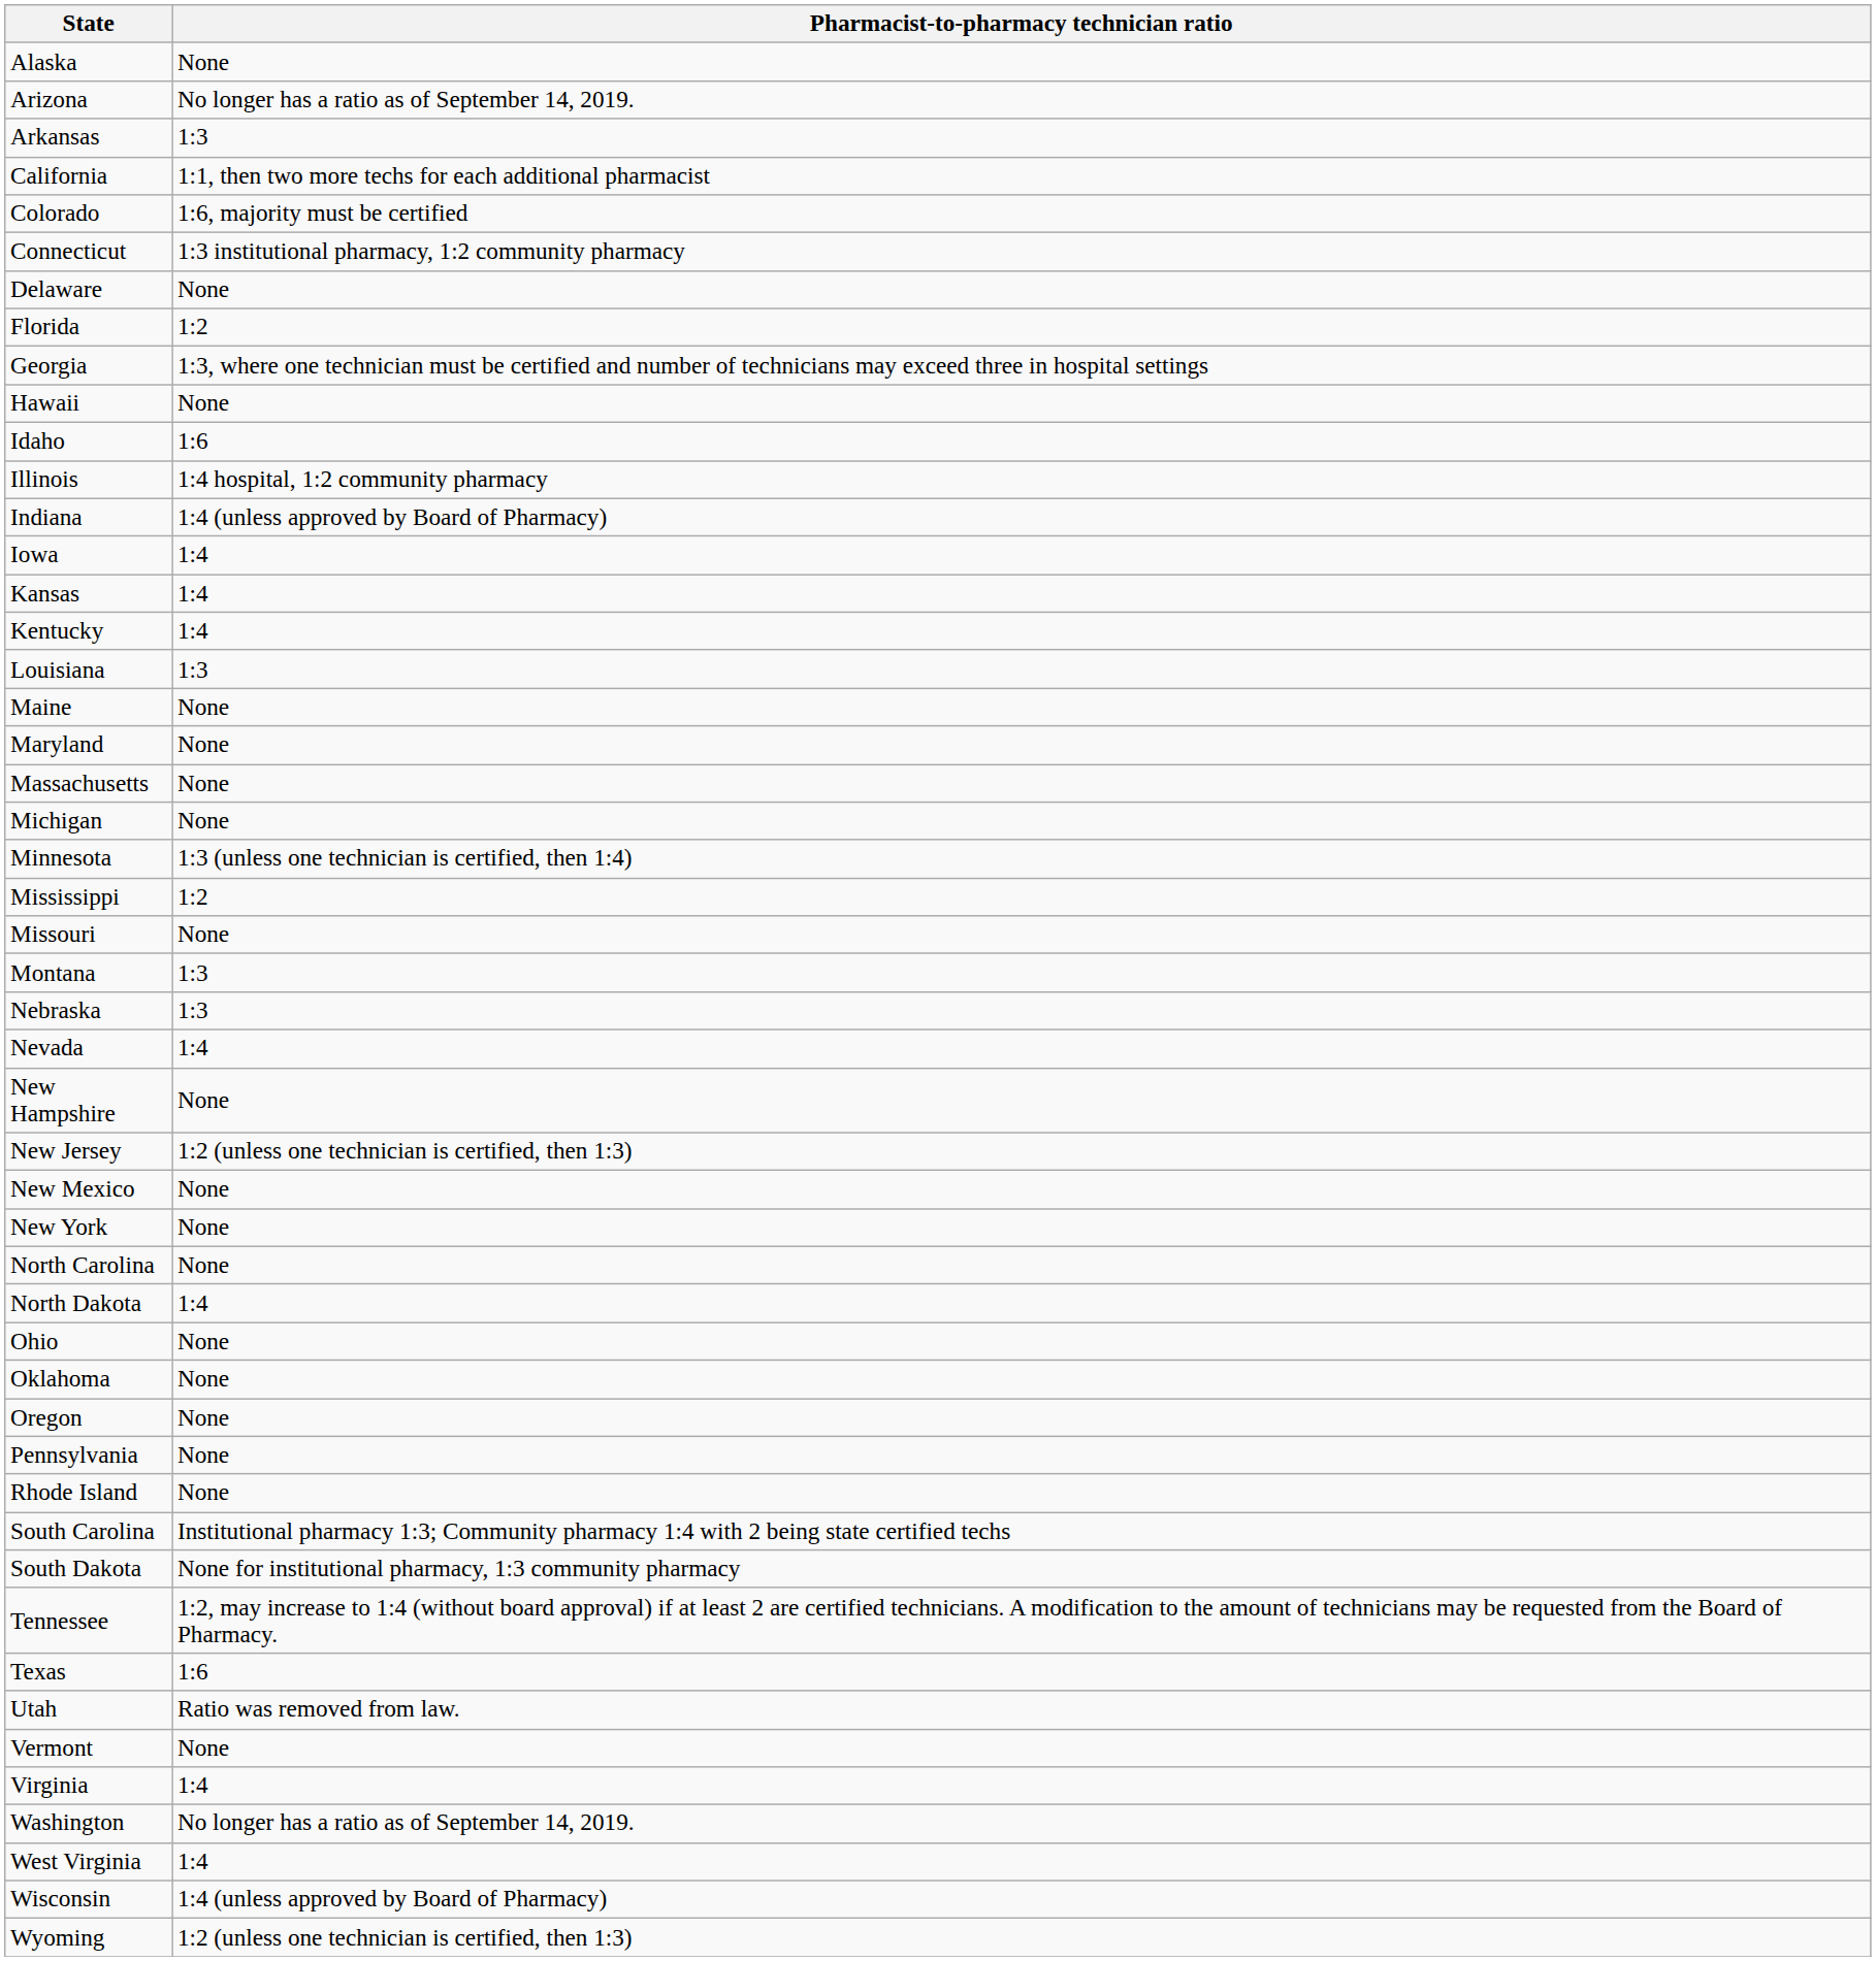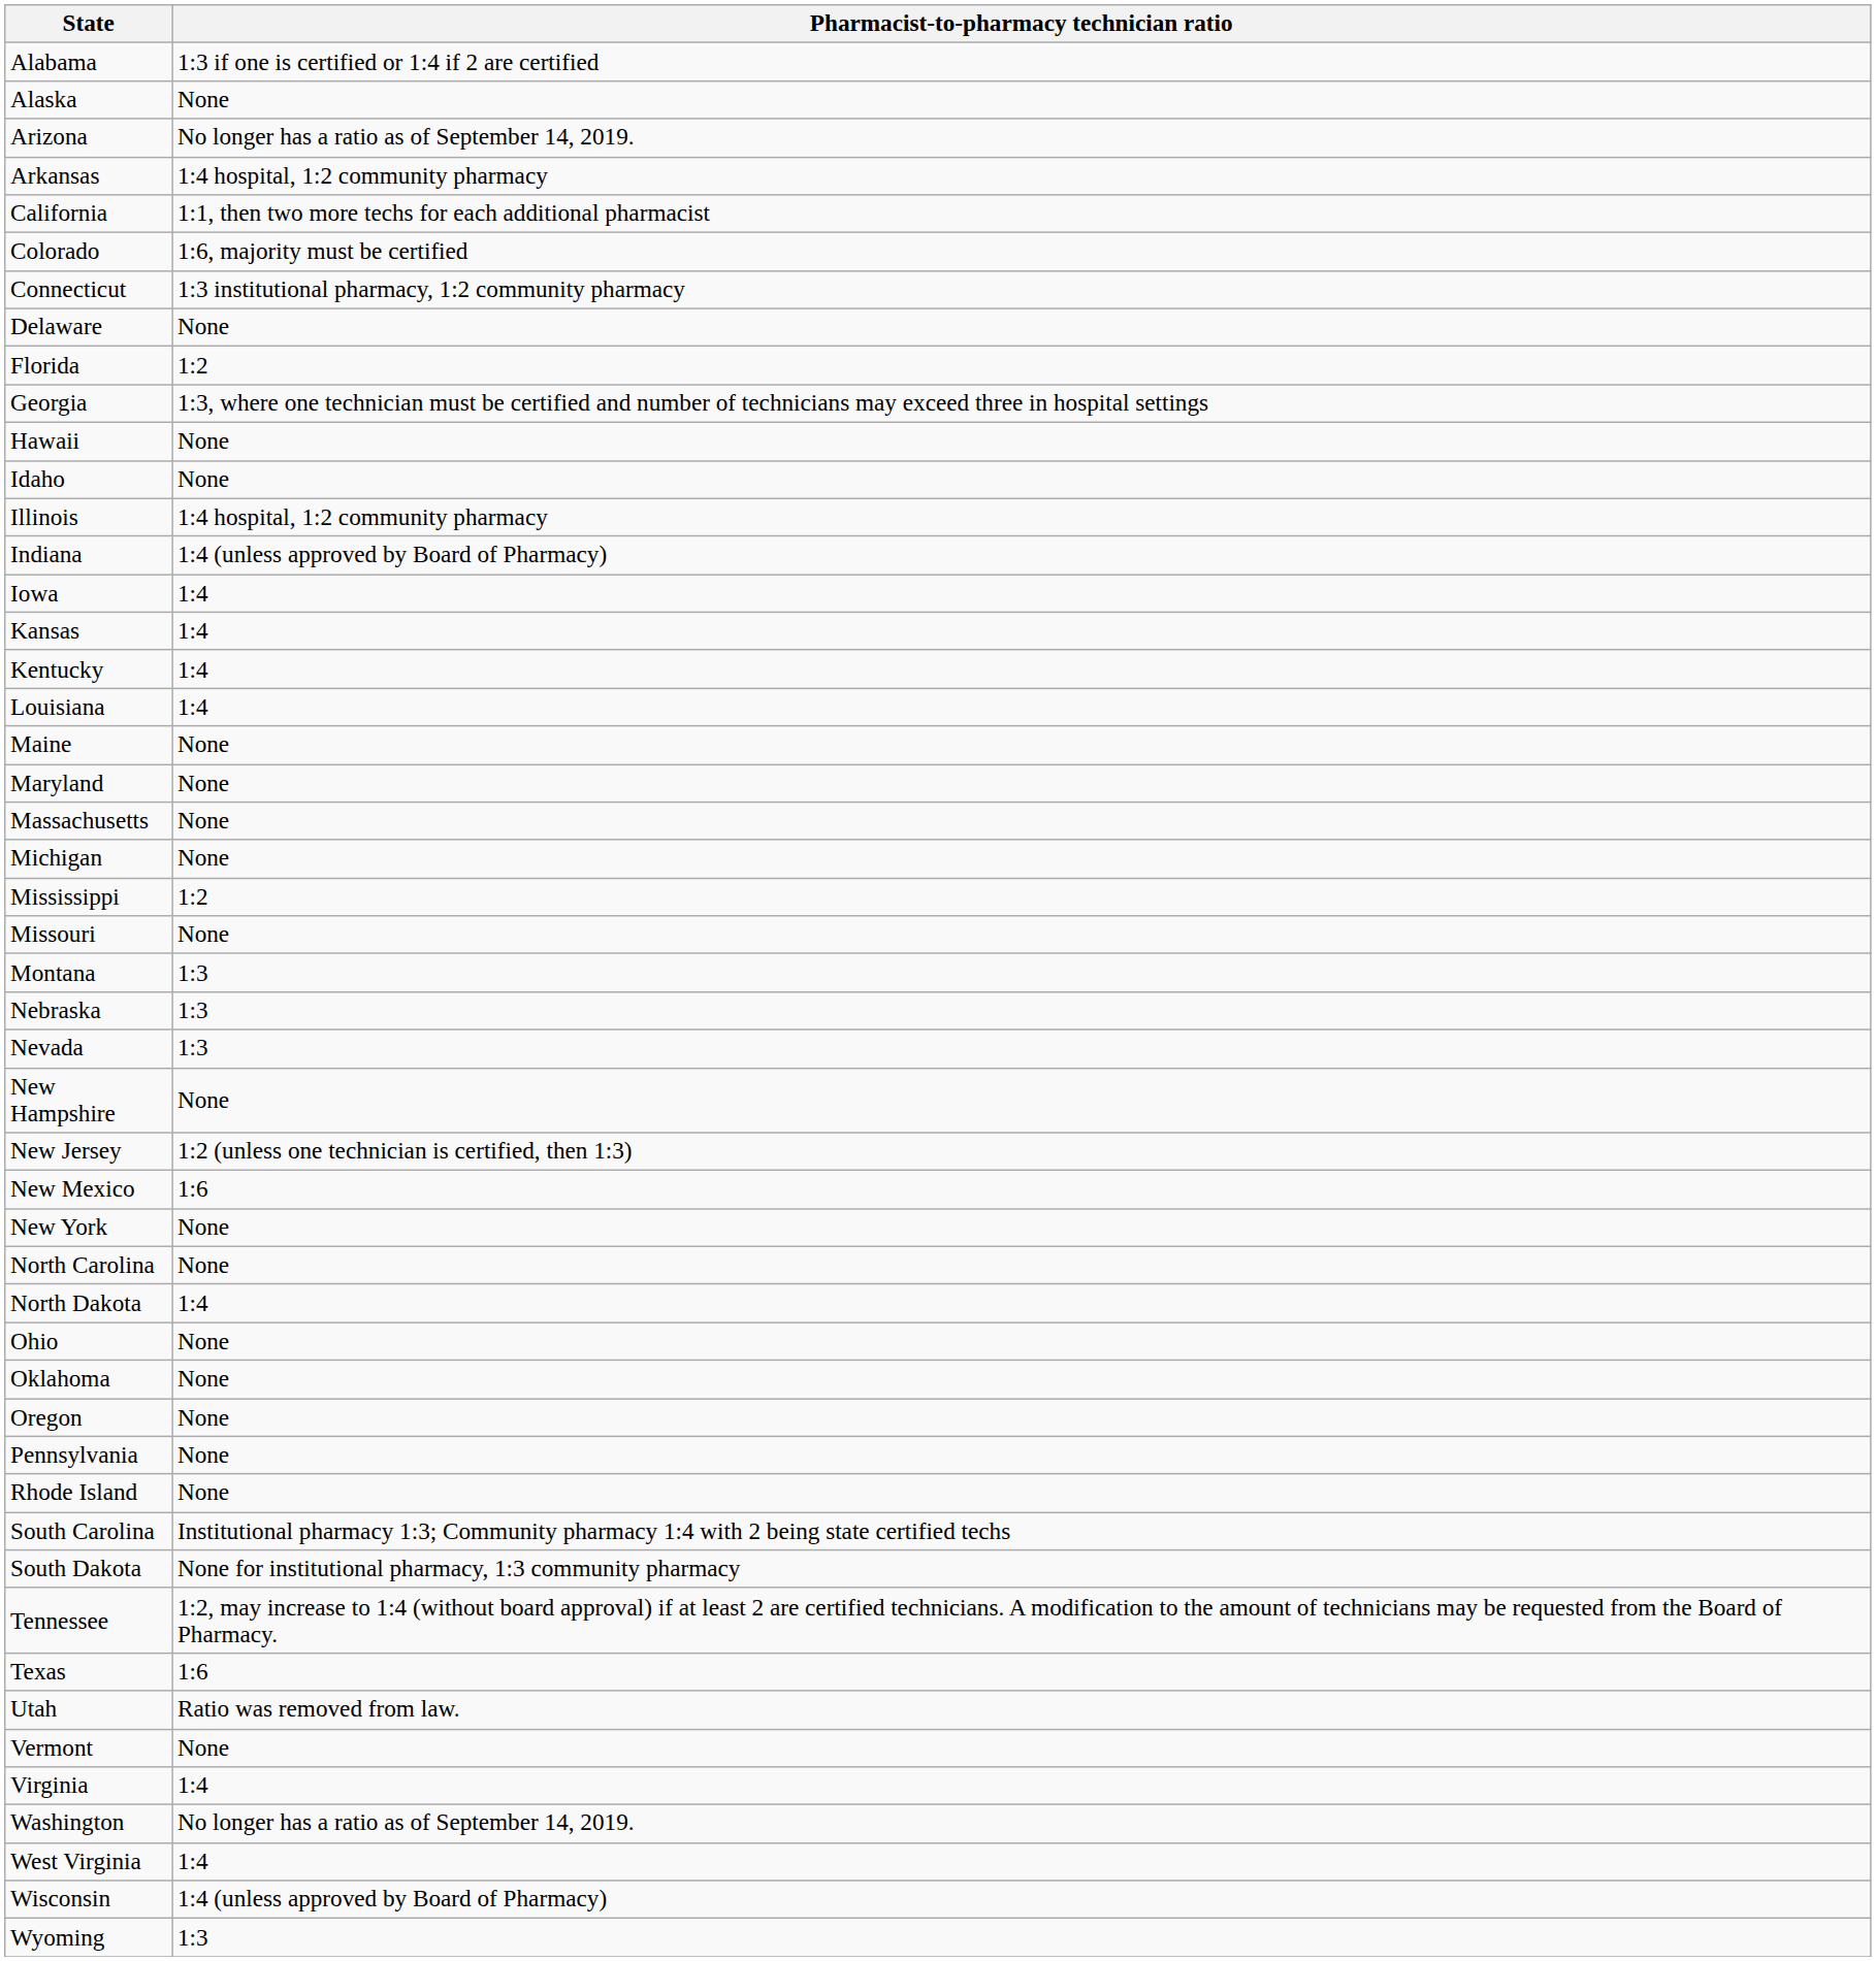 <table class="wikitable mw-collapsible">
 <tr>
 <th scope="col">State</th>
 <th scope="col">Pharmacist-to-pharmacy technician ratio</th>
+</tr>
+<tr>
+<td>Alabama</td>
+<td>1:3 if one is certified or 1:4 if 2 are certified</td>
 </tr>
 <tr>
 <td>Alaska</td>
 <td>None</td>
 </tr>
 <tr>
 <td>Arizona</td>
 <td>No longer has a ratio as of September 14, 2019.</td>
 </tr>
 <tr>
 <td>Arkansas</td>
-<td>1:3</td>
+<td>1:4 hospital, 1:2 community pharmacy</td>
 </tr>
 <tr>
 <td>California</td>
 <td>1:1, then two more techs for each additional pharmacist</td>
 </tr>
 <tr>
 <td>Colorado</td>
 <td>1:6, majority must be certified</td>
 </tr>
 <tr>
 <td>Connecticut</td>
 <td>1:3 institutional pharmacy, 1:2 community pharmacy</td>
 </tr>
 <tr>
 <td>Delaware</td>
 <td>None</td>
 </tr>
 <tr>
 <td>Florida</td>
 <td>1:2</td>
 </tr>
 <tr>
 <td>Georgia</td>
 <td>1:3, where one technician must be certified and number of technicians may exceed three in hospital settings</td>
 </tr>
 <tr>
 <td>Hawaii</td>
 <td>None</td>
 </tr>
 <tr>
 <td>Idaho</td>
-<td>1:6</td>
+<td>None</td>
 </tr>
 <tr>
 <td>Illinois</td>
 <td>1:4 hospital, 1:2 community pharmacy</td>
 </tr>
 <tr>
 <td>Indiana</td>
 <td>1:4 (unless approved by Board of Pharmacy)</td>
 </tr>
 <tr>
 <td>Iowa</td>
 <td>1:4</td>
 </tr>
 <tr>
 <td>Kansas</td>
 <td>1:4</td>
 </tr>
 <tr>
 <td>Kentucky</td>
 <td>1:4</td>
 </tr>
 <tr>
 <td>Louisiana</td>
-<td>1:3</td>
+<td>1:4</td>
 </tr>
 <tr>
 <td>Maine</td>
 <td>None</td>
 </tr>
 <tr>
 <td>Maryland</td>
 <td>None</td>
 </tr>
 <tr>
 <td>Massachusetts</td>
 <td>None</td>
 </tr>
 <tr>
 <td>Michigan</td>
 <td>None</td>
-</tr>
-<tr>
-<td>Minnesota</td>
-<td>1:3 (unless one technician is certified, then 1:4)</td>
 </tr>
 <tr>
 <td>Mississippi</td>
 <td>1:2</td>
 </tr>
 <tr>
 <td>Missouri</td>
 <td>None</td>
 </tr>
 <tr>
 <td>Montana</td>
 <td>1:3</td>
 </tr>
 <tr>
 <td>Nebraska</td>
 <td>1:3</td>
 </tr>
 <tr>
 <td>Nevada</td>
-<td>1:4</td>
+<td>1:3</td>
 </tr>
 <tr>
 <td>New Hampshire</td>
 <td>None</td>
 </tr>
 <tr>
 <td>New Jersey</td>
 <td>1:2 (unless one technician is certified, then 1:3)</td>
 </tr>
 <tr>
 <td>New Mexico</td>
-<td>None</td>
+<td>1:6</td>
 </tr>
 <tr>
 <td>New York</td>
 <td>None</td>
 </tr>
 <tr>
 <td>North Carolina</td>
 <td>None</td>
 </tr>
 <tr>
 <td>North Dakota</td>
 <td>1:4</td>
 </tr>
 <tr>
 <td>Ohio</td>
 <td>None</td>
 </tr>
 <tr>
 <td>Oklahoma</td>
 <td>None</td>
 </tr>
 <tr>
 <td>Oregon</td>
 <td>None</td>
 </tr>
 <tr>
 <td>Pennsylvania</td>
 <td>None</td>
 </tr>
 <tr>
 <td>Rhode Island</td>
 <td>None</td>
 </tr>
 <tr>
 <td>South Carolina</td>
 <td>Institutional pharmacy 1:3; Community pharmacy 1:4 with 2 being state certified techs</td>
 </tr>
 <tr>
 <td>South Dakota</td>
 <td>None for institutional pharmacy, 1:3 community pharmacy</td>
 </tr>
 <tr>
 <td>Tennessee</td>
 <td>1:2, may increase to 1:4 (without board approval) if at least 2 are certified technicians. A modification to the amount of technicians may be requested from the Board of Pharmacy. </td>
 </tr>
 <tr>
 <td>Texas</td>
 <td>1:6</td>
 </tr>
 <tr>
 <td>Utah</td>
 <td>Ratio was removed from law.</td>
 </tr>
 <tr>
 <td>Vermont</td>
 <td>None</td>
 </tr>
 <tr>
 <td>Virginia</td>
 <td>1:4</td>
 </tr>
 <tr>
 <td>Washington</td>
 <td>No longer has a ratio as of September 14, 2019.</td>
 </tr>
 <tr>
 <td>West Virginia</td>
 <td>1:4</td>
 </tr>
 <tr>
 <td>Wisconsin</td>
 <td>1:4 (unless approved by Board of Pharmacy)</td>
 </tr>
 <tr>
 <td>Wyoming</td>
-<td>1:2 (unless one technician is certified, then 1:3)</td>
+<td>1:3</td>
 </tr>
 </table>
